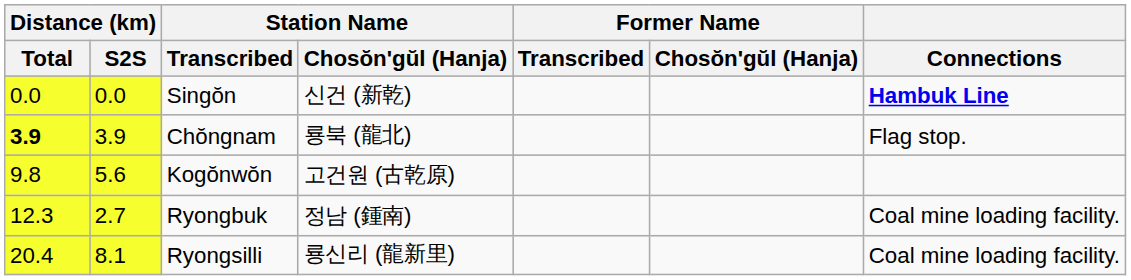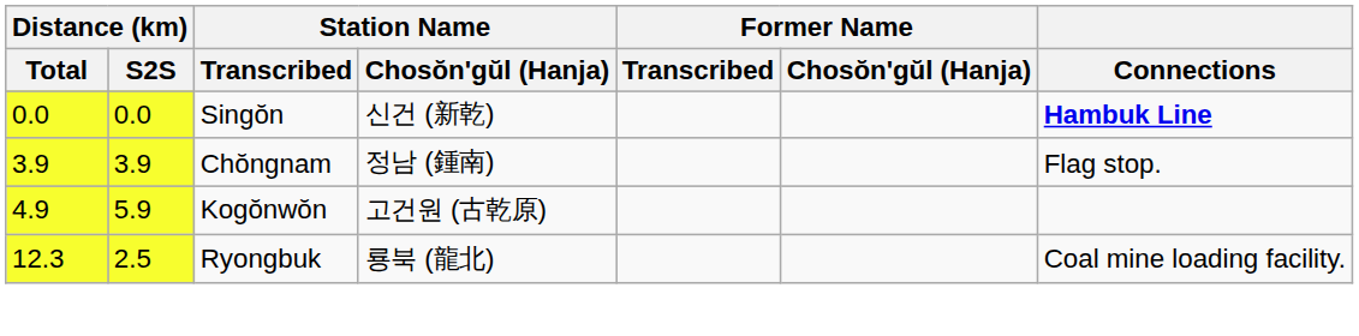 <table class="wikitable" style="font-size:90%;">
 <tr>
 <th colspan="2">Distance (km)</th>
 <th colspan="2">Station Name</th>
 <th colspan="2">Former Name</th>
 <th></th>
 </tr>
 <tr>
 <th>Total</th>
 <th>S2S</th>
 <th>Transcribed</th>
 <th>Chosŏn'gŭl (Hanja)</th>
 <th>Transcribed</th>
 <th>Chosŏn'gŭl (Hanja)</th>
 <th>Connections</th>
 </tr>
 <tr>
 <td bgcolor=#F7FE2E>0.0</td>
 <td bgcolor=#F7FE2E>0.0</td>
 <td>Singŏn</td>
 <td>신건 (新乾)</td>
 <td></td>
 <td></td>
 <td><strong><a href='#'>Hambuk Line</a></strong></td>
 </tr>
 <tr>
-<td bgcolor=#F7FE2E><strong>3.9</strong></td>
+<td bgcolor=#F7FE2E>3.9</td>
 <td bgcolor=#F7FE2E>3.9</td>
 <td>Chŏngnam</td>
-<td>룡북 (龍北)</td>
+<td>정남 (鍾南)</td>
 <td></td>
 <td></td>
 <td>Flag stop.</td>
 </tr>
 <tr>
-<td bgcolor=#F7FE2E>9.8</td>
-<td bgcolor=#F7FE2E>5.6</td>
+<td bgcolor=#F7FE2E>4.9</td>
+<td bgcolor=#F7FE2E>5.9</td>
 <td>Kogŏnwŏn</td>
 <td>고건원 (古乾原)</td>
 <td></td>
 <td></td>
 <td></td>
 </tr>
 <tr>
 <td bgcolor=#F7FE2E>12.3</td>
-<td bgcolor=#F7FE2E>2.7</td>
+<td bgcolor=#F7FE2E>2.5</td>
 <td>Ryongbuk</td>
-<td>정남 (鍾南)</td>
-<td></td>
-<td></td>
-<td>Coal mine loading facility.</td>
-</tr>
-<tr>
-<td bgcolor=#F7FE2E>20.4</td>
-<td bgcolor=#F7FE2E>8.1</td>
-<td>Ryongsilli</td>
-<td>룡신리 (龍新里)</td>
+<td>룡북 (龍北)</td>
 <td></td>
 <td></td>
 <td>Coal mine loading facility.</td>
 </tr>
 </table>
